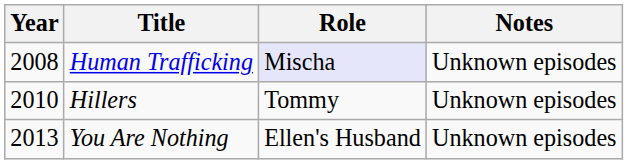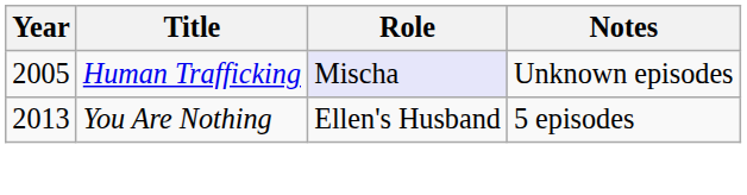 <table class="wikitable sortable">
 <tr>
 <th>Year</th>
 <th>Title</th>
 <th>Role</th>
 <th class="unsortable">Notes</th>
 </tr>
 <tr>
-<td>2008</td>
+<td>2005</td>
 <td><em><a href='#'>Human Trafficking</a></em></td>
 <td style="background: lavender;">Mischa</td>
-<td>Unknown episodes</td>
-</tr>
-<tr>
-<td>2010</td>
-<td><em>Hillers</em></td>
-<td>Tommy</td>
 <td>Unknown episodes</td>
 </tr>
 <tr>
 <td>2013</td>
 <td><em>You Are Nothing</em></td>
 <td>Ellen's Husband</td>
-<td>Unknown episodes</td>
+<td>5 episodes</td>
 </tr>
 </table>
